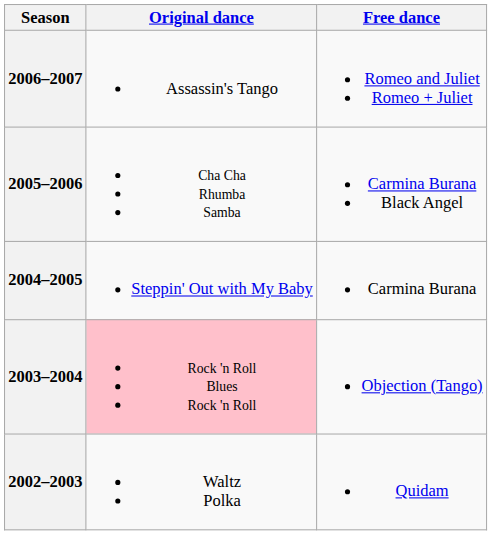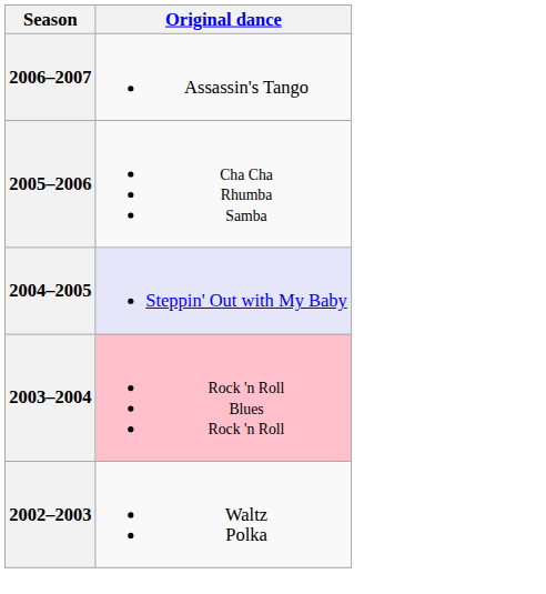 <table class="wikitable" style="text-align:center">
 <tr>
 <th>Season</th>
 <th><a href='#'>Original dance</a></th>
-<th><a href='#'>Free dance</a></th>
 </tr>
 <tr>
 <th>2006–2007 <br> </th>
 <td><br><ul><li>Assassin's Tango <br></li></ul></td>
-<td><br><ul><li><a href='#'>Romeo and Juliet</a> <br></li><li><a href='#'>Romeo + Juliet</a> <br></li></ul></td>
 </tr>
 <tr>
 <th>2005–2006 <br> </th>
 <td><br><ul><li><small>Cha Cha</small></li><li><small>Rhumba</small></li><li><small>Samba</small></li></ul></td>
-<td><br><ul><li><a href='#'>Carmina Burana</a> <br></li><li>Black Angel <br></li></ul></td>
 </tr>
 <tr>
 <th>2004–2005 <br> </th>
-<td><br><ul><li><a href='#'>Steppin' Out with My Baby</a> <br></li></ul></td>
-<td><br><ul><li>Carmina Burana <br></li></ul></td>
+<td style="background: lavender;"><br><ul><li><a href='#'>Steppin' Out with My Baby</a> <br></li></ul></td>
 </tr>
 <tr>
 <th>2003–2004 <br> </th>
 <td style="background: pink;"><br><ul><li><small>Rock 'n Roll</small></li><li><small>Blues</small></li><li><small>Rock 'n Roll</small></li></ul></td>
-<td><br><ul><li><a href='#'>Objection (Tango)</a> <br></li></ul></td>
 </tr>
 <tr>
 <th>2002–2003 <br> </th>
 <td><br><ul><li>Waltz <br></li><li>Polka <br></li></ul></td>
-<td><br><ul><li><a href='#'>Quidam</a> <br></li></ul></td>
 </tr>
 </table>
